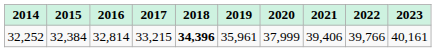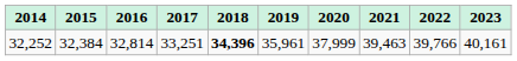 <table class="wikitable">
 <tr align="center" style="background:#CEF2E0;">
 <td><strong>2014</strong></td>
 <td><strong>2015</strong></td>
 <td><strong>2016</strong></td>
 <td><strong>2017</strong></td>
 <td><strong>2018</strong></td>
 <td><strong>2019</strong></td>
 <td><strong>2020</strong></td>
 <td><strong>2021</strong></td>
 <td><strong>2022</strong></td>
 <td><strong>2023</strong></td>
 </tr>
 <tr>
 <td>32,252</td>
 <td>32,384</td>
 <td>32,814</td>
-<td>33,215</td>
+<td>33,251</td>
 <td><strong>34,396</strong></td>
 <td>35,961</td>
 <td>37,999</td>
-<td>39,406</td>
+<td>39,463</td>
 <td>39,766</td>
 <td>40,161</td>
 </tr>
 </table>
